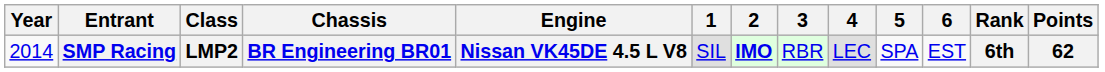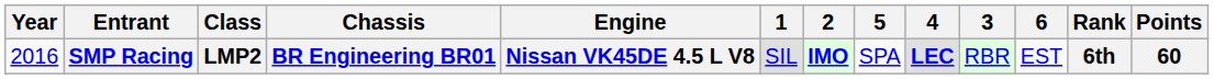 <table class="wikitable" style="text-align:center; font-size:85%">
 <tr>
 <th>Year</th>
 <th>Entrant</th>
 <th>Class</th>
 <th>Chassis</th>
 <th>Engine</th>
 <th>1</th>
 <th>2</th>
+<th>5</th>
+<th>4</th>
 <th>3</th>
-<th>4</th>
-<th>5</th>
 <th>6</th>
 <th>Rank</th>
 <th>Points</th>
 </tr>
 <tr>
-<td><a href='#'>2014</a></td>
+<td><a href='#'>2016</a></td>
 <th nowrap><a href='#'>SMP Racing</a></th>
 <th>LMP2</th>
 <th nowrap><a href='#'>BR Engineering BR01</a></th>
 <th nowrap><a href='#'>Nissan VK45DE</a> 4.5 L V8</th>
 <td style="background:#DFDFDF;"><a href='#'>SIL</a><br></td>
 <td style="background:#DFFFDF;"><strong><a href='#'>IMO</a><br></strong></td>
+<td><a href='#'>SPA</a></td>
+<td style="background:#DFDFDF;"><strong><a href='#'>LEC</a><br></strong></td>
 <td style="background:#DFFFDF;"><a href='#'>RBR</a><br></td>
-<td style="background:#DFDFDF;"><a href='#'>LEC</a><br></td>
-<td><a href='#'>SPA</a></td>
 <td><a href='#'>EST</a></td>
 <th>6th</th>
-<th>62</th>
+<th>60</th>
 </tr>
 </table>
